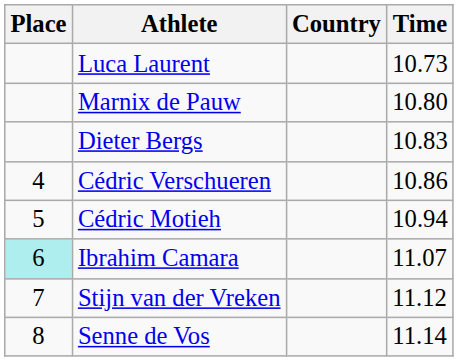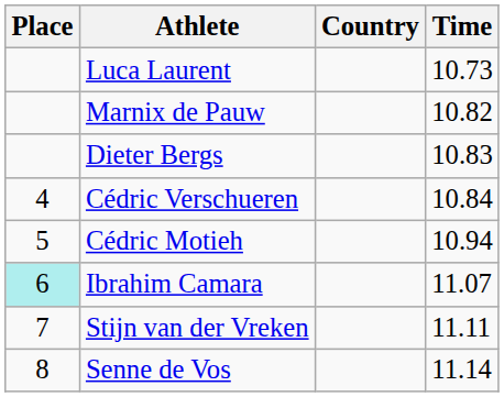 <table class="wikitable">
 <tr>
 <th>Place</th>
 <th>Athlete</th>
 <th>Country</th>
 <th>Time</th>
 </tr>
 <tr>
 <td align=center></td>
 <td><a href='#'>Luca Laurent</a></td>
 <td></td>
 <td>10.73</td>
 </tr>
 <tr>
 <td align=center></td>
 <td><a href='#'>Marnix de Pauw</a></td>
 <td></td>
-<td>10.80</td>
+<td>10.82</td>
 </tr>
 <tr>
 <td align=center></td>
 <td><a href='#'>Dieter Bergs</a></td>
 <td></td>
 <td>10.83</td>
 </tr>
 <tr>
 <td align=center>4</td>
 <td><a href='#'>Cédric Verschueren</a></td>
 <td></td>
-<td>10.86</td>
+<td>10.84</td>
 </tr>
 <tr>
 <td align=center>5</td>
 <td><a href='#'>Cédric Motieh</a></td>
 <td></td>
 <td>10.94</td>
 </tr>
 <tr>
 <td align=center style="background: paleturquoise;">6</td>
 <td><a href='#'>Ibrahim Camara</a></td>
 <td></td>
 <td>11.07</td>
 </tr>
 <tr>
 <td align=center>7</td>
 <td><a href='#'>Stijn van der Vreken</a></td>
 <td></td>
-<td>11.12</td>
+<td>11.11</td>
 </tr>
 <tr>
 <td align=center>8</td>
 <td><a href='#'>Senne de Vos</a></td>
 <td></td>
 <td>11.14</td>
 </tr>
 </table>
